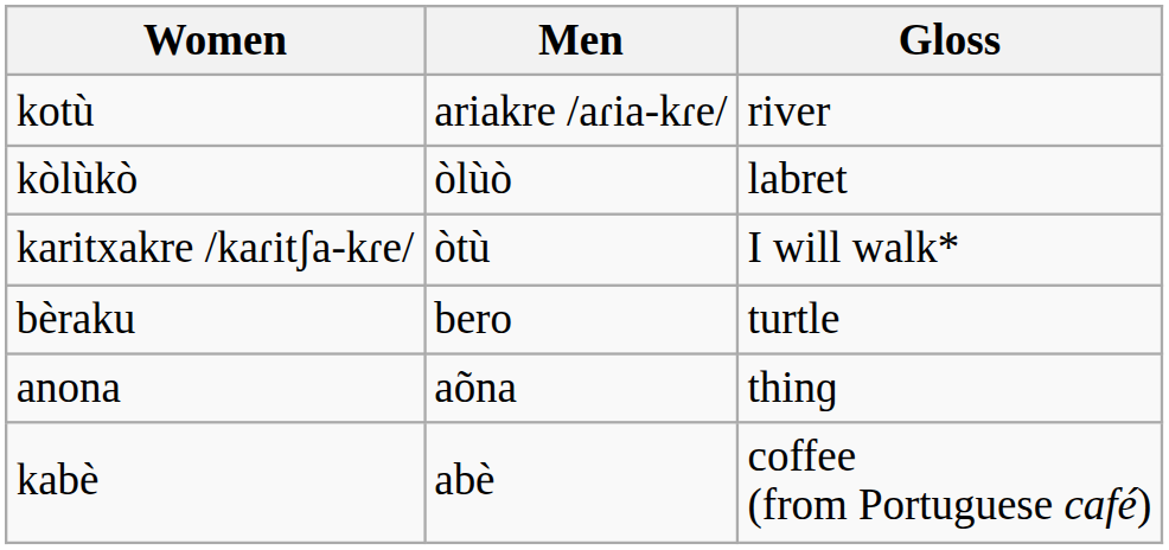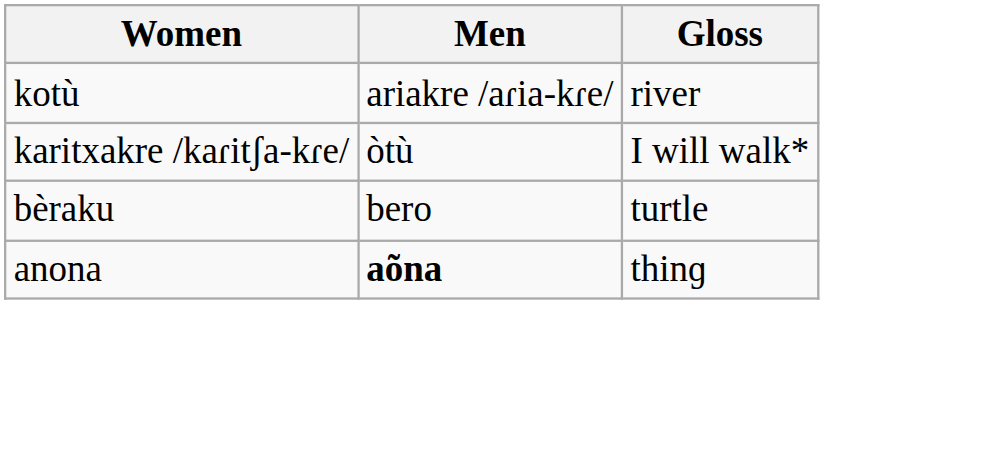 <table class="wikitable">
 <tr>
 <th>Women</th>
 <th>Men</th>
 <th>Gloss</th>
 </tr>
 <tr>
 <td>kotù </td>
 <td>ariakre /aɾia-kɾe/</td>
 <td>river</td>
-</tr>
-<tr>
-<td>kòlùkò </td>
-<td>òlùò </td>
-<td>labret</td>
 </tr>
 <tr>
 <td>karitxakre /kaɾitʃa-kɾe/</td>
 <td>òtù </td>
 <td>I will walk*</td>
 </tr>
 <tr>
 <td>bèraku </td>
 <td>bero </td>
 <td>turtle</td>
 </tr>
 <tr>
 <td>anona </td>
-<td>aõna </td>
+<td><strong>aõna </strong></td>
 <td>thinɡ</td>
 </tr>
-<tr>
-<td>kabè </td>
-<td>abè </td>
-<td>coffee<br>(from Portuguese <em>café</em>)</td>
-</tr>
 </table>
